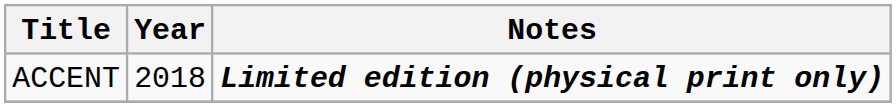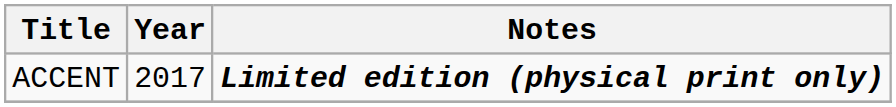 <table class="wikitable">
 <tr>
 <th>Title</th>
 <th>Year</th>
 <th>Notes</th>
 </tr>
 <tr>
 <td>ACCENT</td>
-<td>2018</td>
+<td>2017</td>
 <td><strong><em>Limited edition (physical print only)</em></strong></td>
 </tr>
 <tr>
 </tr>
 </table>
